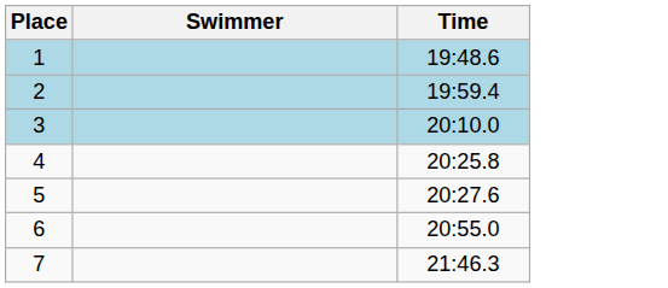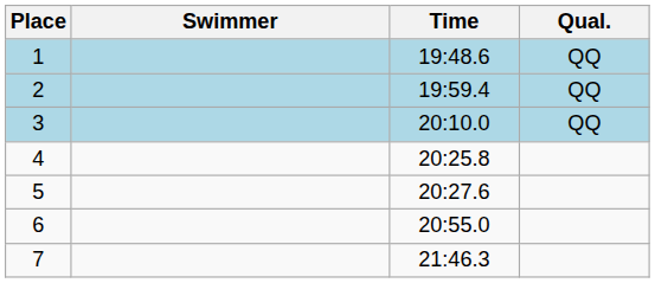 <table class=wikitable style="text-align:center">
 <tr>
 <th>Place</th>
 <th width=230>Swimmer</th>
 <th width=90>Time</th>
+<th width=90>Qual.</th>
 </tr>
 <tr bgcolor=lightblue>
 <td>1</td>
 <td align=left></td>
 <td>19:48.6</td>
+<td>QQ</td>
 </tr>
 <tr bgcolor=lightblue>
 <td>2</td>
 <td align=left></td>
 <td>19:59.4</td>
+<td>QQ</td>
 </tr>
 <tr bgcolor=lightblue>
 <td>3</td>
 <td align=left></td>
 <td>20:10.0</td>
+<td>QQ</td>
 </tr>
 <tr>
 <td>4</td>
 <td align=left></td>
 <td>20:25.8</td>
+<td></td>
 </tr>
 <tr>
 <td>5</td>
 <td align=left></td>
 <td>20:27.6</td>
+<td></td>
 </tr>
 <tr>
 <td>6</td>
 <td align=left></td>
 <td>20:55.0</td>
+<td></td>
 </tr>
 <tr>
 <td>7</td>
 <td align=left></td>
 <td>21:46.3</td>
+<td></td>
 </tr>
 </table>
